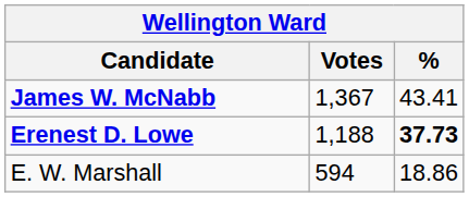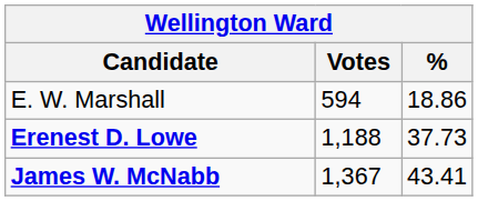 <table class="wikitable">
 <tr>
 <th colspan="3"><a href='#'>Wellington Ward</a></th>
 </tr>
 <tr>
 <th style="width: 200px">Candidate</th>
 <th style="width: 50px">Votes</th>
 <th style="width: 40px">%</th>
 </tr>
 <tr>
+<td>E. W. Marshall</td>
+<td>594</td>
+<td>18.86</td>
+</tr>
+<tr>
+<td><strong><a href='#'>Erenest D. Lowe</a></strong></td>
+<td>1,188</td>
+<td>37.73</td>
+</tr>
+<tr>
 <td><strong><a href='#'>James W. McNabb</a></strong></td>
 <td>1,367</td>
 <td>43.41</td>
 </tr>
-<tr>
-<td><strong><a href='#'>Erenest D. Lowe</a></strong></td>
-<td>1,188</td>
-<td><strong>37.73</strong></td>
-</tr>
-<tr>
-<td>E. W. Marshall</td>
-<td>594</td>
-<td>18.86</td>
-</tr>
 </table>
